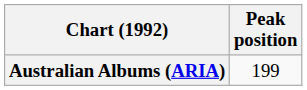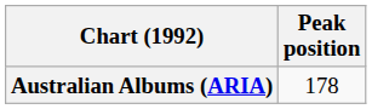 <table class="wikitable sortable plainrowheaders" style="text-align:center">
 <tr>
 <th scope="col">Chart (1992)</th>
 <th scope="col">Peak<br>position</th>
 </tr>
 <tr>
 <th scope="row">Australian Albums (<a href='#'>ARIA</a>)</th>
-<td align="center">199</td>
+<td align="center">178</td>
 </tr>
 </table>
